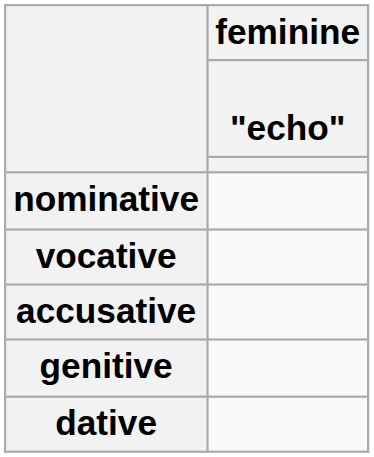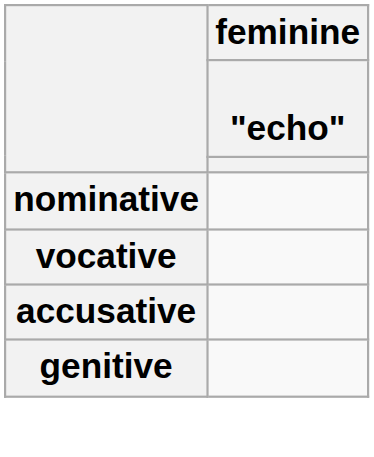 <table class="wikitable polytonic">
 <tr>
 <th rowspan="3"></th>
 <th>feminine</th>
 </tr>
 <tr>
 <th><br>"echo"</th>
 </tr>
 <tr>
 <th></th>
 </tr>
 <tr>
 <th>nominative</th>
 <td></td>
 </tr>
 <tr>
 <th>vocative</th>
 <td></td>
 </tr>
 <tr>
 <th>accusative</th>
 <td></td>
 </tr>
 <tr>
 <th>genitive</th>
 <td></td>
 </tr>
-<tr>
-<th>dative</th>
-<td></td>
-</tr>
 </table>
